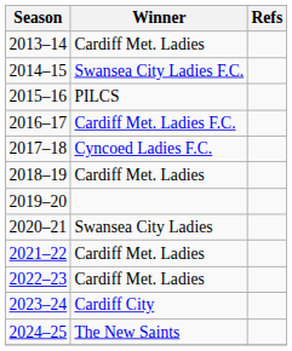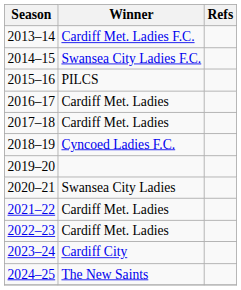 <table class="wikitable">
 <tr>
 <th>Season</th>
 <th>Winner</th>
 <th>Refs</th>
 </tr>
 <tr>
 <td>2013–14</td>
-<td>Cardiff Met. Ladies</td>
+<td><a href='#'>Cardiff Met. Ladies F.C.</a></td>
 <td></td>
 </tr>
 <tr>
 <td>2014–15</td>
 <td><a href='#'>Swansea City Ladies F.C.</a></td>
 <td></td>
 </tr>
 <tr>
 <td>2015–16</td>
 <td>PILCS</td>
 <td></td>
 </tr>
 <tr>
 <td>2016–17</td>
-<td><a href='#'>Cardiff Met. Ladies F.C.</a></td>
+<td>Cardiff Met. Ladies</td>
 <td></td>
 </tr>
 <tr>
 <td>2017–18</td>
-<td><a href='#'>Cyncoed Ladies F.C.</a></td>
+<td>Cardiff Met. Ladies</td>
 <td></td>
 </tr>
 <tr>
 <td>2018–19</td>
-<td>Cardiff Met. Ladies</td>
+<td><a href='#'>Cyncoed Ladies F.C.</a></td>
 <td></td>
 </tr>
 <tr>
 <td>2019–20</td>
 <td></td>
 <td></td>
 </tr>
 <tr>
 <td>2020–21</td>
 <td>Swansea City Ladies</td>
 <td></td>
 </tr>
 <tr>
 <td><a href='#'>2021–22</a></td>
 <td>Cardiff Met. Ladies</td>
 <td></td>
 </tr>
 <tr>
 <td><a href='#'>2022–23</a></td>
 <td>Cardiff Met. Ladies</td>
 <td></td>
 </tr>
 <tr>
 <td><a href='#'>2023–24</a></td>
 <td><a href='#'>Cardiff City</a></td>
 <td></td>
 </tr>
 <tr>
 <td><a href='#'>2024–25</a></td>
 <td><a href='#'>The New Saints</a></td>
 <td></td>
 </tr>
 <tr>
 </tr>
 </table>
